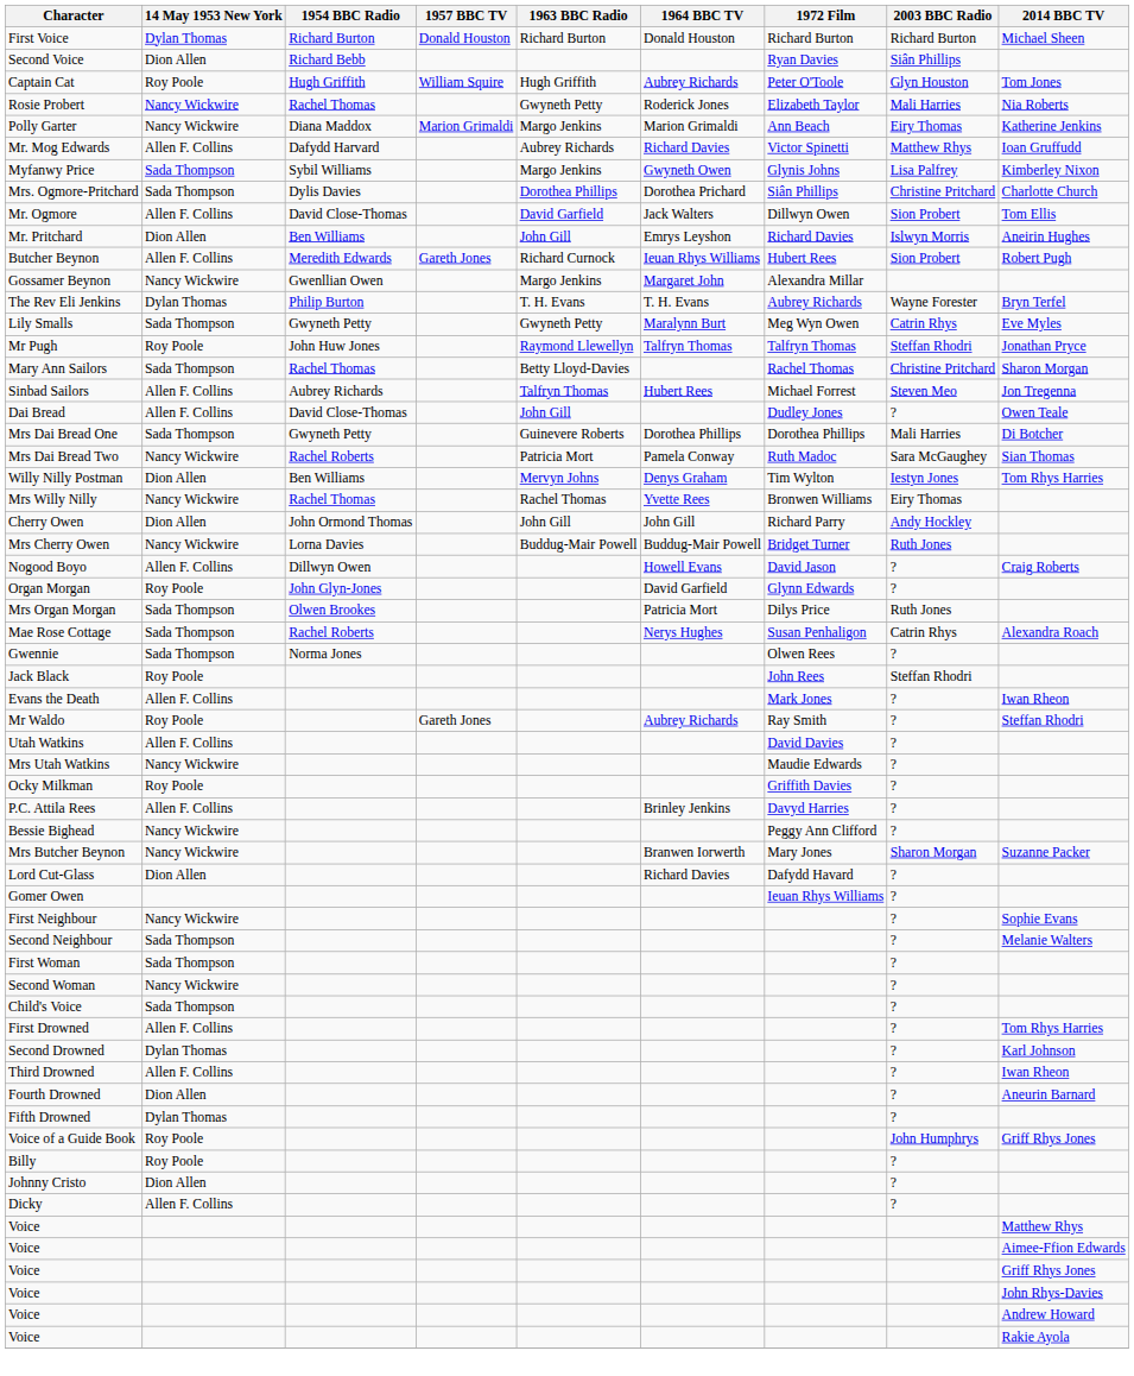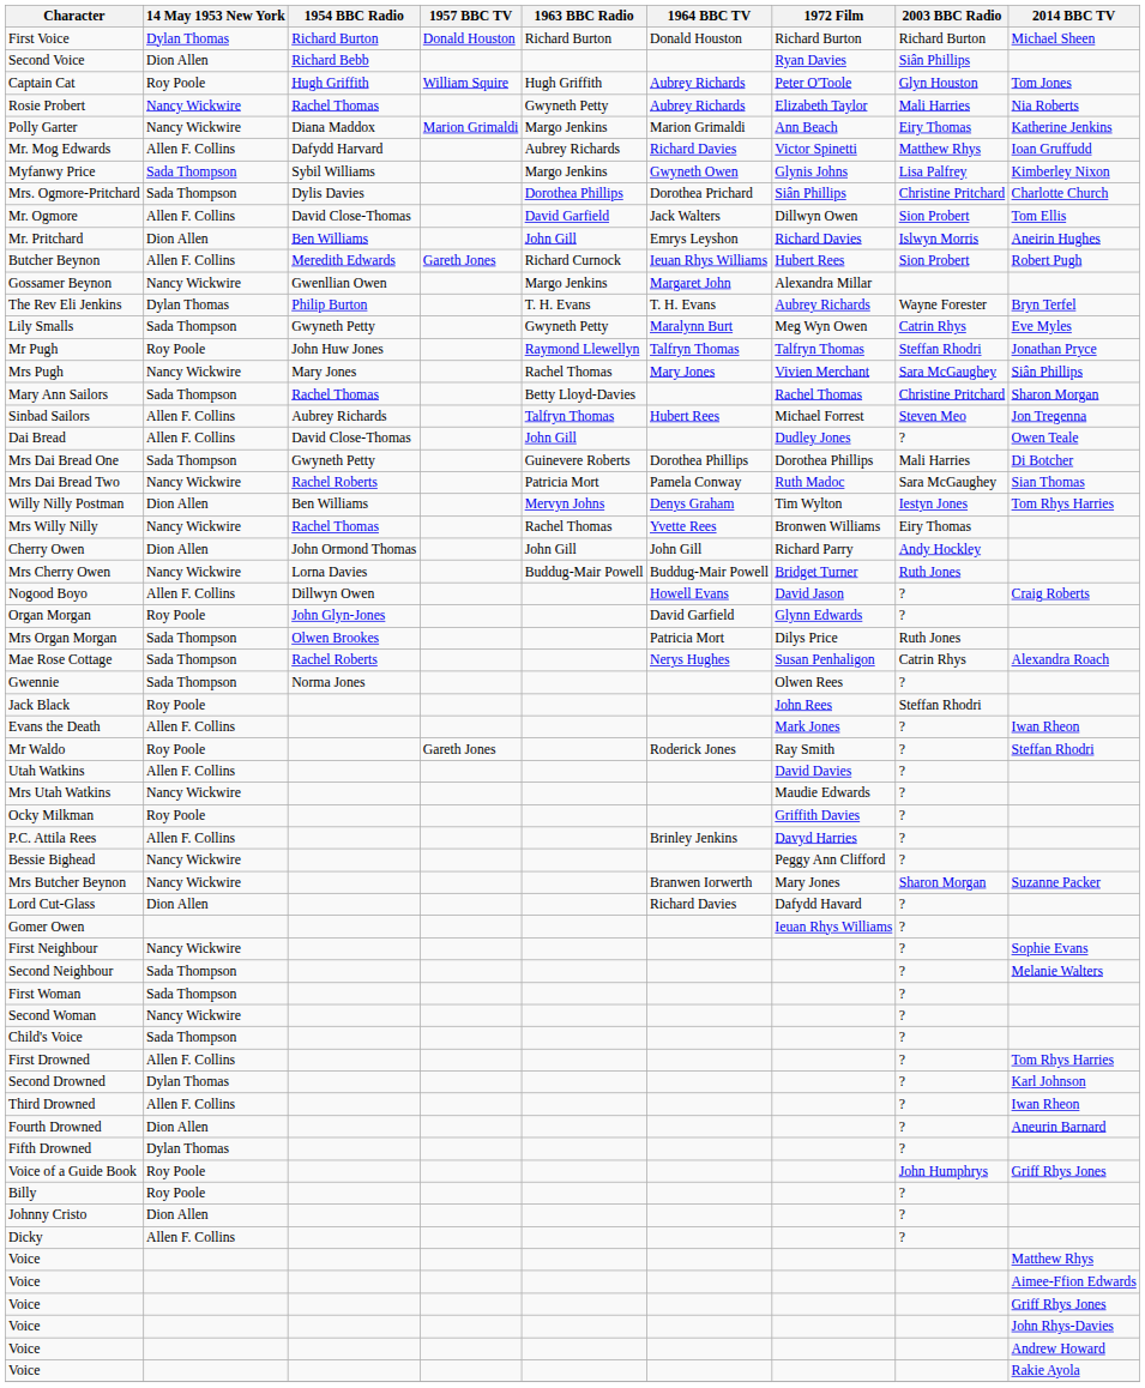 <table class="wikitable">
 <tr>
 <th>Character</th>
 <th>14 May 1953 New York</th>
 <th>1954 BBC Radio</th>
 <th>1957 BBC TV</th>
 <th>1963 BBC Radio</th>
 <th>1964 BBC TV</th>
 <th>1972 Film</th>
 <th>2003 BBC Radio</th>
 <th>2014 BBC TV</th>
 </tr>
 <tr>
 <td>First Voice</td>
 <td><a href='#'>Dylan Thomas</a></td>
 <td><a href='#'>Richard Burton</a></td>
 <td><a href='#'>Donald Houston</a></td>
 <td>Richard Burton</td>
 <td>Donald Houston</td>
 <td>Richard Burton</td>
 <td>Richard Burton</td>
 <td><a href='#'>Michael Sheen</a></td>
 </tr>
 <tr>
 <td>Second Voice</td>
 <td>Dion Allen</td>
 <td><a href='#'>Richard Bebb</a></td>
 <td></td>
 <td></td>
 <td></td>
 <td><a href='#'>Ryan Davies</a></td>
 <td><a href='#'>Siân Phillips</a></td>
 <td></td>
 </tr>
 <tr>
 <td>Captain Cat</td>
 <td>Roy Poole</td>
 <td><a href='#'>Hugh Griffith</a></td>
 <td><a href='#'>William Squire</a></td>
 <td>Hugh Griffith</td>
 <td><a href='#'>Aubrey Richards</a></td>
 <td><a href='#'>Peter O'Toole</a></td>
 <td><a href='#'>Glyn Houston</a></td>
 <td><a href='#'>Tom Jones</a></td>
 </tr>
 <tr>
 <td>Rosie Probert</td>
 <td><a href='#'>Nancy Wickwire</a></td>
 <td><a href='#'>Rachel Thomas</a></td>
 <td></td>
 <td>Gwyneth Petty</td>
-<td>Roderick Jones</td>
+<td><a href='#'>Aubrey Richards</a></td>
 <td><a href='#'>Elizabeth Taylor</a></td>
 <td><a href='#'>Mali Harries</a></td>
 <td><a href='#'>Nia Roberts</a></td>
 </tr>
 <tr>
 <td>Polly Garter</td>
 <td>Nancy Wickwire</td>
 <td>Diana Maddox</td>
 <td><a href='#'>Marion Grimaldi</a></td>
 <td>Margo Jenkins</td>
 <td>Marion Grimaldi</td>
 <td><a href='#'>Ann Beach</a></td>
 <td><a href='#'>Eiry Thomas</a></td>
 <td><a href='#'>Katherine Jenkins</a></td>
 </tr>
 <tr>
 <td>Mr. Mog Edwards</td>
 <td>Allen F. Collins</td>
 <td>Dafydd Harvard</td>
 <td></td>
 <td>Aubrey Richards</td>
 <td><a href='#'>Richard Davies</a></td>
 <td><a href='#'>Victor Spinetti</a></td>
 <td><a href='#'>Matthew Rhys</a></td>
 <td><a href='#'>Ioan Gruffudd</a></td>
 </tr>
 <tr>
 <td>Myfanwy Price</td>
 <td><a href='#'>Sada Thompson</a></td>
 <td>Sybil Williams</td>
 <td></td>
 <td>Margo Jenkins</td>
 <td><a href='#'>Gwyneth Owen</a></td>
 <td><a href='#'>Glynis Johns</a></td>
 <td><a href='#'>Lisa Palfrey</a></td>
 <td><a href='#'>Kimberley Nixon</a></td>
 </tr>
 <tr>
 <td>Mrs. Ogmore-Pritchard</td>
 <td>Sada Thompson</td>
 <td>Dylis Davies</td>
 <td></td>
 <td><a href='#'>Dorothea Phillips</a></td>
 <td>Dorothea Prichard</td>
 <td><a href='#'>Siân Phillips</a></td>
 <td><a href='#'>Christine Pritchard</a></td>
 <td><a href='#'>Charlotte Church</a></td>
 </tr>
 <tr>
 <td>Mr. Ogmore</td>
 <td>Allen F. Collins</td>
 <td>David Close-Thomas</td>
 <td></td>
 <td><a href='#'>David Garfield</a></td>
 <td>Jack Walters</td>
 <td>Dillwyn Owen</td>
 <td><a href='#'>Sion Probert</a></td>
 <td><a href='#'>Tom Ellis</a></td>
 </tr>
 <tr>
 <td>Mr. Pritchard</td>
 <td>Dion Allen</td>
 <td><a href='#'>Ben Williams</a></td>
 <td></td>
 <td><a href='#'>John Gill</a></td>
 <td>Emrys Leyshon</td>
 <td><a href='#'>Richard Davies</a></td>
 <td><a href='#'>Islwyn Morris</a></td>
 <td><a href='#'>Aneirin Hughes</a></td>
 </tr>
 <tr>
 <td>Butcher Beynon</td>
 <td>Allen F. Collins</td>
 <td><a href='#'>Meredith Edwards</a></td>
 <td><a href='#'>Gareth Jones</a></td>
 <td>Richard Curnock</td>
 <td><a href='#'>Ieuan Rhys Williams</a></td>
 <td><a href='#'>Hubert Rees</a></td>
 <td><a href='#'>Sion Probert</a></td>
 <td><a href='#'>Robert Pugh</a></td>
 </tr>
 <tr>
 <td>Gossamer Beynon</td>
 <td>Nancy Wickwire</td>
 <td>Gwenllian Owen</td>
 <td></td>
 <td>Margo Jenkins</td>
 <td><a href='#'>Margaret John</a></td>
 <td>Alexandra Millar</td>
 <td></td>
 </tr>
 <tr>
 <td>The Rev Eli Jenkins</td>
 <td>Dylan Thomas</td>
 <td><a href='#'>Philip Burton</a></td>
 <td></td>
 <td>T. H. Evans</td>
 <td>T. H. Evans</td>
 <td><a href='#'>Aubrey Richards</a></td>
 <td>Wayne Forester</td>
 <td><a href='#'>Bryn Terfel</a></td>
 </tr>
 <tr>
 <td>Lily Smalls</td>
 <td>Sada Thompson</td>
 <td>Gwyneth Petty</td>
 <td></td>
 <td>Gwyneth Petty</td>
 <td><a href='#'>Maralynn Burt</a></td>
 <td>Meg Wyn Owen</td>
 <td><a href='#'>Catrin Rhys</a></td>
 <td><a href='#'>Eve Myles</a></td>
 </tr>
 <tr>
 <td>Mr Pugh</td>
 <td>Roy Poole</td>
 <td>John Huw Jones</td>
 <td></td>
 <td><a href='#'>Raymond Llewellyn</a></td>
 <td><a href='#'>Talfryn Thomas</a></td>
 <td><a href='#'>Talfryn Thomas</a></td>
 <td><a href='#'>Steffan Rhodri</a></td>
 <td><a href='#'>Jonathan Pryce</a></td>
+</tr>
+<tr>
+<td>Mrs Pugh</td>
+<td>Nancy Wickwire</td>
+<td>Mary Jones</td>
+<td></td>
+<td>Rachel Thomas</td>
+<td><a href='#'>Mary Jones</a></td>
+<td><a href='#'>Vivien Merchant</a></td>
+<td><a href='#'>Sara McGaughey</a></td>
+<td><a href='#'>Siân Phillips</a></td>
 </tr>
 <tr>
 <td>Mary Ann Sailors</td>
 <td>Sada Thompson</td>
 <td><a href='#'>Rachel Thomas</a></td>
 <td></td>
 <td>Betty Lloyd-Davies</td>
 <td></td>
 <td><a href='#'>Rachel Thomas</a></td>
 <td><a href='#'>Christine Pritchard</a></td>
 <td><a href='#'>Sharon Morgan</a></td>
 </tr>
 <tr>
 <td>Sinbad Sailors</td>
 <td>Allen F. Collins</td>
 <td>Aubrey Richards</td>
 <td></td>
 <td><a href='#'>Talfryn Thomas</a></td>
 <td><a href='#'>Hubert Rees</a></td>
 <td>Michael Forrest</td>
 <td><a href='#'>Steven Meo</a></td>
 <td><a href='#'>Jon Tregenna</a></td>
 </tr>
 <tr>
 <td>Dai Bread</td>
 <td>Allen F. Collins</td>
 <td>David Close-Thomas</td>
 <td></td>
 <td><a href='#'>John Gill</a></td>
 <td></td>
 <td><a href='#'>Dudley Jones</a></td>
 <td>?</td>
 <td><a href='#'>Owen Teale</a></td>
 </tr>
 <tr>
 <td>Mrs Dai Bread One</td>
 <td>Sada Thompson</td>
 <td>Gwyneth Petty</td>
 <td></td>
 <td>Guinevere Roberts</td>
 <td>Dorothea Phillips</td>
 <td>Dorothea Phillips</td>
 <td>Mali Harries</td>
 <td><a href='#'>Di Botcher</a></td>
 </tr>
 <tr>
 <td>Mrs Dai Bread Two</td>
 <td>Nancy Wickwire</td>
 <td><a href='#'>Rachel Roberts</a></td>
 <td></td>
 <td>Patricia Mort</td>
 <td>Pamela Conway</td>
 <td><a href='#'>Ruth Madoc</a></td>
 <td>Sara McGaughey</td>
 <td><a href='#'>Sian Thomas</a></td>
 </tr>
 <tr>
 <td>Willy Nilly Postman</td>
 <td>Dion Allen</td>
 <td>Ben Williams</td>
 <td></td>
 <td><a href='#'>Mervyn Johns</a></td>
 <td><a href='#'>Denys Graham</a></td>
 <td>Tim Wylton</td>
 <td><a href='#'>Iestyn Jones</a></td>
 <td><a href='#'>Tom Rhys Harries</a></td>
 </tr>
 <tr>
 <td>Mrs Willy Nilly</td>
 <td>Nancy Wickwire</td>
 <td><a href='#'>Rachel Thomas</a></td>
 <td></td>
 <td>Rachel Thomas</td>
 <td><a href='#'>Yvette Rees</a></td>
 <td>Bronwen Williams</td>
 <td>Eiry Thomas</td>
 <td></td>
 </tr>
 <tr>
 <td>Cherry Owen</td>
 <td>Dion Allen</td>
 <td>John Ormond Thomas</td>
 <td></td>
 <td>John Gill</td>
 <td>John Gill</td>
 <td>Richard Parry</td>
 <td><a href='#'>Andy Hockley</a></td>
 <td></td>
 </tr>
 <tr>
 <td>Mrs Cherry Owen</td>
 <td>Nancy Wickwire</td>
 <td>Lorna Davies</td>
 <td></td>
 <td>Buddug-Mair Powell</td>
 <td>Buddug-Mair Powell</td>
 <td><a href='#'>Bridget Turner</a></td>
 <td><a href='#'>Ruth Jones</a></td>
 <td></td>
 </tr>
 <tr>
 <td>Nogood Boyo</td>
 <td>Allen F. Collins</td>
 <td>Dillwyn Owen</td>
 <td></td>
 <td></td>
 <td><a href='#'>Howell Evans</a></td>
 <td><a href='#'>David Jason</a></td>
 <td>?</td>
 <td><a href='#'>Craig Roberts</a></td>
 </tr>
 <tr>
 <td>Organ Morgan</td>
 <td>Roy Poole</td>
 <td><a href='#'>John Glyn-Jones</a></td>
 <td></td>
 <td></td>
 <td>David Garfield</td>
 <td><a href='#'>Glynn Edwards</a></td>
 <td>?</td>
 <td></td>
 </tr>
 <tr>
 <td>Mrs Organ Morgan</td>
 <td>Sada Thompson</td>
 <td><a href='#'>Olwen Brookes</a></td>
 <td></td>
 <td></td>
 <td>Patricia Mort</td>
 <td>Dilys Price</td>
 <td>Ruth Jones</td>
 <td></td>
 </tr>
 <tr>
 <td>Mae Rose Cottage</td>
 <td>Sada Thompson</td>
 <td><a href='#'>Rachel Roberts</a></td>
 <td></td>
 <td></td>
 <td><a href='#'>Nerys Hughes</a></td>
 <td><a href='#'>Susan Penhaligon</a></td>
 <td>Catrin Rhys</td>
 <td><a href='#'>Alexandra Roach</a></td>
 </tr>
 <tr>
 <td>Gwennie</td>
 <td>Sada Thompson</td>
 <td>Norma Jones</td>
 <td></td>
 <td></td>
 <td></td>
 <td>Olwen Rees</td>
 <td>?</td>
 <td></td>
 </tr>
 <tr>
 <td>Jack Black</td>
 <td>Roy Poole</td>
 <td></td>
 <td></td>
 <td></td>
 <td></td>
 <td><a href='#'>John Rees</a></td>
 <td>Steffan Rhodri</td>
 <td></td>
 </tr>
 <tr>
 <td>Evans the Death</td>
 <td>Allen F. Collins</td>
 <td></td>
 <td></td>
 <td></td>
 <td></td>
 <td><a href='#'>Mark Jones</a></td>
 <td>?</td>
 <td><a href='#'>Iwan Rheon</a></td>
 </tr>
 <tr>
 <td>Mr Waldo</td>
 <td>Roy Poole</td>
 <td></td>
 <td>Gareth Jones</td>
 <td></td>
-<td><a href='#'>Aubrey Richards</a></td>
+<td>Roderick Jones</td>
 <td>Ray Smith</td>
 <td>?</td>
 <td><a href='#'>Steffan Rhodri</a></td>
 </tr>
 <tr>
 <td>Utah Watkins</td>
 <td>Allen F. Collins</td>
 <td></td>
 <td></td>
 <td></td>
 <td></td>
 <td><a href='#'>David Davies</a></td>
 <td>?</td>
 <td></td>
 </tr>
 <tr>
 <td>Mrs Utah Watkins</td>
 <td>Nancy Wickwire</td>
 <td></td>
 <td></td>
 <td></td>
 <td></td>
 <td>Maudie Edwards</td>
 <td>?</td>
 <td></td>
 </tr>
 <tr>
 <td>Ocky Milkman</td>
 <td>Roy Poole</td>
 <td></td>
 <td></td>
 <td></td>
 <td></td>
 <td><a href='#'>Griffith Davies</a></td>
 <td>?</td>
 <td></td>
 </tr>
 <tr>
 <td>P.C. Attila Rees</td>
 <td>Allen F. Collins</td>
 <td></td>
 <td></td>
 <td></td>
 <td>Brinley Jenkins</td>
 <td><a href='#'>Davyd Harries</a></td>
 <td>?</td>
 <td></td>
 </tr>
 <tr>
 <td>Bessie Bighead</td>
 <td>Nancy Wickwire</td>
 <td></td>
 <td></td>
 <td></td>
 <td></td>
 <td>Peggy Ann Clifford</td>
 <td>?</td>
 <td></td>
 </tr>
 <tr>
 <td>Mrs Butcher Beynon</td>
 <td>Nancy Wickwire</td>
 <td></td>
 <td></td>
 <td></td>
 <td>Branwen Iorwerth</td>
 <td>Mary Jones</td>
 <td><a href='#'>Sharon Morgan</a></td>
 <td><a href='#'>Suzanne Packer</a></td>
 </tr>
 <tr>
 <td>Lord Cut-Glass</td>
 <td>Dion Allen</td>
 <td></td>
 <td></td>
 <td></td>
 <td>Richard Davies</td>
 <td>Dafydd Havard</td>
 <td>?</td>
 <td></td>
 </tr>
 <tr>
 <td>Gomer Owen</td>
 <td></td>
 <td></td>
 <td></td>
 <td></td>
 <td></td>
 <td><a href='#'>Ieuan Rhys Williams</a></td>
 <td>?</td>
 <td></td>
 </tr>
 <tr>
 <td>First Neighbour</td>
 <td>Nancy Wickwire</td>
 <td></td>
 <td></td>
 <td></td>
 <td></td>
 <td></td>
 <td>?</td>
 <td><a href='#'>Sophie Evans</a></td>
 </tr>
 <tr>
 <td>Second Neighbour</td>
 <td>Sada Thompson</td>
 <td></td>
 <td></td>
 <td></td>
 <td></td>
 <td></td>
 <td>?</td>
 <td><a href='#'>Melanie Walters</a></td>
 </tr>
 <tr>
 <td>First Woman</td>
 <td>Sada Thompson</td>
 <td></td>
 <td></td>
 <td></td>
 <td></td>
 <td></td>
 <td>?</td>
 <td></td>
 </tr>
 <tr>
 <td>Second Woman</td>
 <td>Nancy Wickwire</td>
 <td></td>
 <td></td>
 <td></td>
 <td></td>
 <td></td>
 <td>?</td>
 <td></td>
 </tr>
 <tr>
 <td>Child's Voice</td>
 <td>Sada Thompson</td>
 <td></td>
 <td></td>
 <td></td>
 <td></td>
 <td></td>
 <td>?</td>
 <td></td>
 </tr>
 <tr>
 <td>First Drowned</td>
 <td>Allen F. Collins</td>
 <td></td>
 <td></td>
 <td></td>
 <td></td>
 <td></td>
 <td>?</td>
 <td><a href='#'>Tom Rhys Harries</a></td>
 </tr>
 <tr>
 <td>Second Drowned</td>
 <td>Dylan Thomas</td>
 <td></td>
 <td></td>
 <td></td>
 <td></td>
 <td></td>
 <td>?</td>
 <td><a href='#'>Karl Johnson</a></td>
 </tr>
 <tr>
 <td>Third Drowned</td>
 <td>Allen F. Collins</td>
 <td></td>
 <td></td>
 <td></td>
 <td></td>
 <td></td>
 <td>?</td>
 <td><a href='#'>Iwan Rheon</a></td>
 </tr>
 <tr>
 <td>Fourth Drowned</td>
 <td>Dion Allen</td>
 <td></td>
 <td></td>
 <td></td>
 <td></td>
 <td></td>
 <td>?</td>
 <td><a href='#'>Aneurin Barnard</a></td>
 </tr>
 <tr>
 <td>Fifth Drowned</td>
 <td>Dylan Thomas</td>
 <td></td>
 <td></td>
 <td></td>
 <td></td>
 <td></td>
 <td>?</td>
 <td></td>
 </tr>
 <tr>
 <td>Voice of a Guide Book</td>
 <td>Roy Poole</td>
 <td></td>
 <td></td>
 <td></td>
 <td></td>
 <td></td>
 <td><a href='#'>John Humphrys</a></td>
 <td><a href='#'>Griff Rhys Jones</a></td>
 </tr>
 <tr>
 <td>Billy</td>
 <td>Roy Poole</td>
 <td></td>
 <td></td>
 <td></td>
 <td></td>
 <td></td>
 <td>?</td>
 <td></td>
 </tr>
 <tr>
 <td>Johnny Cristo</td>
 <td>Dion Allen</td>
 <td></td>
 <td></td>
 <td></td>
 <td></td>
 <td></td>
 <td>?</td>
 <td></td>
 </tr>
 <tr>
 <td>Dicky</td>
 <td>Allen F. Collins</td>
 <td></td>
 <td></td>
 <td></td>
 <td></td>
 <td></td>
 <td>?</td>
 <td></td>
 </tr>
 <tr>
 <td>Voice</td>
 <td></td>
 <td></td>
 <td></td>
 <td></td>
 <td></td>
 <td></td>
 <td></td>
 <td><a href='#'>Matthew Rhys</a></td>
 </tr>
 <tr>
 <td>Voice</td>
 <td></td>
 <td></td>
 <td></td>
 <td></td>
 <td></td>
 <td></td>
 <td></td>
 <td><a href='#'>Aimee-Ffion Edwards</a></td>
 </tr>
 <tr>
 <td>Voice</td>
 <td></td>
 <td></td>
 <td></td>
 <td></td>
 <td></td>
 <td></td>
 <td></td>
 <td><a href='#'>Griff Rhys Jones</a></td>
 </tr>
 <tr>
 <td>Voice</td>
 <td></td>
 <td></td>
 <td></td>
 <td></td>
 <td></td>
 <td></td>
 <td></td>
 <td><a href='#'>John Rhys-Davies</a></td>
 </tr>
 <tr>
 <td>Voice</td>
 <td></td>
 <td></td>
 <td></td>
 <td></td>
 <td></td>
 <td></td>
 <td></td>
 <td><a href='#'>Andrew Howard</a></td>
 </tr>
 <tr>
 <td>Voice</td>
 <td></td>
 <td></td>
 <td></td>
 <td></td>
 <td></td>
 <td></td>
 <td></td>
 <td><a href='#'>Rakie Ayola</a></td>
 </tr>
 <tr>
 </tr>
 </table>
